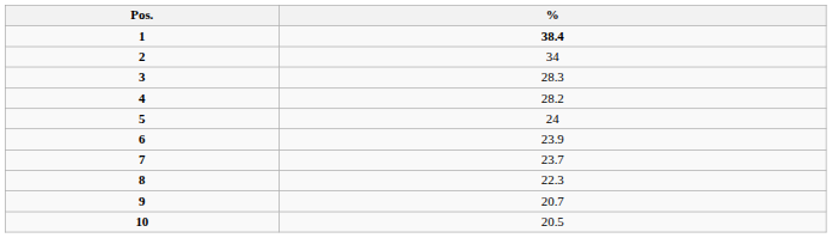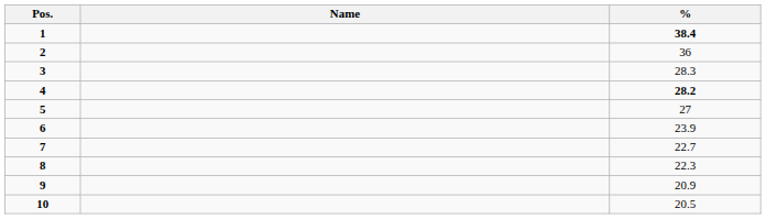 <table class="wikitable" style="width:80%;">
 <tr>
 <th style="width:10%;">Pos.</th>
+<th style="width:70%;">Name</th>
 <th style="width:20%;">%</th>
 </tr>
 <tr>
 <td align=center><strong>1</strong></td>
+<td><strong></strong></td>
 <td align=center><strong>38.4</strong></td>
 </tr>
 <tr>
 <td align=center><strong>2</strong></td>
-<td align=center>34</td>
+<td></td>
+<td align=center>36</td>
 </tr>
 <tr>
 <td align=center><strong>3</strong></td>
+<td></td>
 <td align=center>28.3</td>
 </tr>
 <tr>
 <td align=center><strong>4</strong></td>
-<td align=center>28.2</td>
+<td></td>
+<td align=center><strong>28.2</strong></td>
 </tr>
 <tr>
 <td align=center><strong>5</strong></td>
-<td align=center>24</td>
+<td></td>
+<td align=center>27</td>
 </tr>
 <tr>
 <td align=center><strong>6</strong></td>
+<td></td>
 <td align=center>23.9</td>
 </tr>
 <tr>
 <td align=center><strong>7</strong></td>
-<td align=center>23.7</td>
+<td></td>
+<td align=center>22.7</td>
 </tr>
 <tr>
 <td align=center><strong>8</strong></td>
+<td></td>
 <td align=center>22.3</td>
 </tr>
 <tr>
 <td align=center><strong>9</strong></td>
-<td align=center>20.7</td>
+<td></td>
+<td align=center>20.9</td>
 </tr>
 <tr>
 <td align=center><strong>10</strong></td>
+<td></td>
 <td align=center>20.5</td>
 </tr>
 </table>
